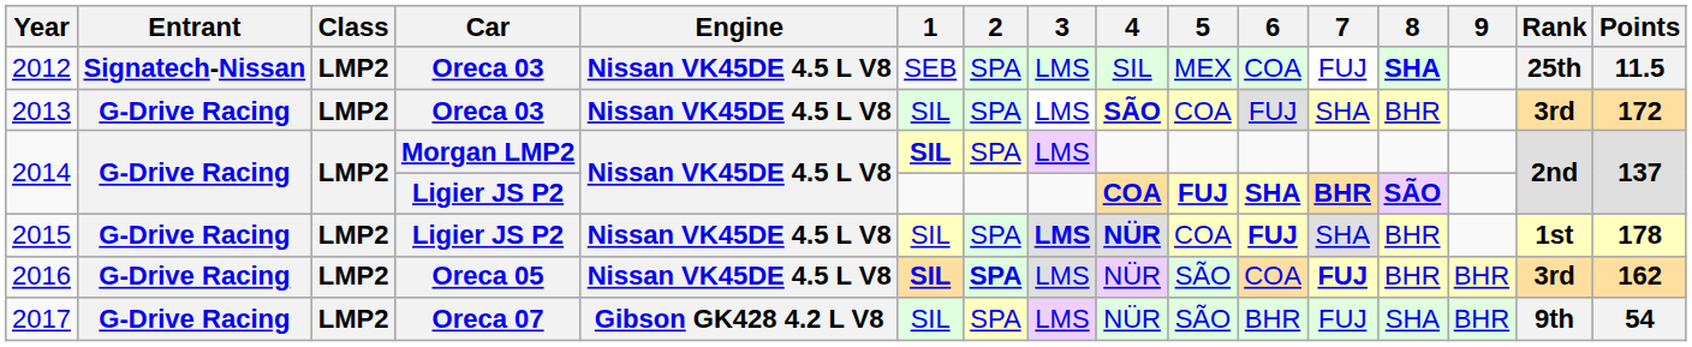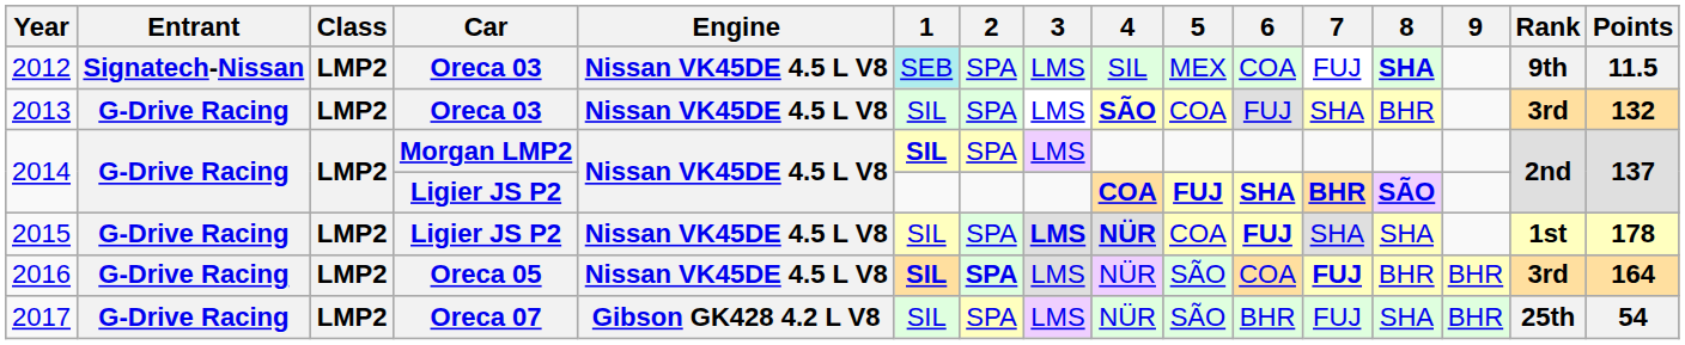 <table class="wikitable" style="text-align:center; font-size:85%">
 <tr>
 <th>Year</th>
 <th>Entrant</th>
 <th>Class</th>
 <th>Car</th>
 <th>Engine</th>
 <th>1</th>
 <th>2</th>
 <th>3</th>
 <th>4</th>
 <th>5</th>
 <th>6</th>
 <th>7</th>
 <th>8</th>
 <th>9</th>
 <th>Rank</th>
 <th>Points</th>
 </tr>
 <tr>
 <td><a href='#'>2012</a></td>
 <th nowrap><a href='#'>Signatech</a>-<a href='#'>Nissan</a></th>
 <th>LMP2</th>
 <th nowrap><a href='#'>Oreca 03</a></th>
 <th nowrap><a href='#'>Nissan VK45DE</a> 4.5 L V8</th>
-<td><a href='#'>SEB</a></td>
+<td style="background: paleturquoise;"><a href='#'>SEB</a></td>
 <td style="background:#DFFFDF;"><a href='#'>SPA</a><br></td>
 <td style="background:#DFFFDF;"><a href='#'>LMS</a><br></td>
 <td style="background:#DFFFDF;"><a href='#'>SIL</a><br></td>
 <td style="background:#DFFFDF;"><a href='#'>MEX</a><br></td>
 <td style="background:#DFFFDF;"><a href='#'>COA</a><br></td>
 <td style="background:#FFFFFF;"><a href='#'>FUJ</a><br></td>
 <td style="background:#DFFFDF;"><strong><a href='#'>SHA</a><br></strong></td>
 <td></td>
-<th>25th</th>
+<th>9th</th>
 <th>11.5</th>
 </tr>
 <tr>
 <td><a href='#'>2013</a></td>
 <th nowrap><a href='#'>G-Drive Racing</a></th>
 <th>LMP2</th>
 <th nowrap><a href='#'>Oreca 03</a></th>
 <th nowrap><a href='#'>Nissan VK45DE</a> 4.5 L V8</th>
 <td style="background:#DFFFDF;"><a href='#'>SIL</a><br></td>
 <td style="background:#DFFFDF;"><a href='#'>SPA</a><br></td>
 <td style="background:#FFFFFF;"><a href='#'>LMS</a><br></td>
 <td style="background:#FFFFBF;"><strong><a href='#'>SÃO</a><br></strong></td>
 <td style="background:#FFFFBF;"><a href='#'>COA</a><br></td>
 <td style="background:#DFDFDF;"><a href='#'>FUJ</a><br></td>
 <td style="background:#FFFFBF;"><a href='#'>SHA</a><br></td>
 <td style="background:#FFFFBF;"><a href='#'>BHR</a><br></td>
 <td></td>
 <td style="background:#FFDF9F;"><strong>3rd</strong></td>
-<td style="background:#FFDF9F;"><strong>172</strong></td>
+<td style="background:#FFDF9F;"><strong>132</strong></td>
 </tr>
 <tr>
 <td rowspan=2><a href='#'>2014</a></td>
 <th rowspan=2 nowrap><a href='#'>G-Drive Racing</a></th>
 <th rowspan=2>LMP2</th>
 <th nowrap><a href='#'>Morgan LMP2</a></th>
 <th rowspan=2 nowrap><a href='#'>Nissan VK45DE</a> 4.5 L V8</th>
 <td style="background:#FFFFBF;"><strong><a href='#'>SIL</a></strong><br></td>
 <td style="background:#FFFFBF;"><a href='#'>SPA</a><br></td>
 <td style="background:#EFCFFF;"><a href='#'>LMS</a><br></td>
 <td></td>
 <td></td>
 <td></td>
 <td></td>
 <td></td>
 <td></td>
 <td rowspan=2 style="background:#DFDFDF;"><strong>2nd</strong></td>
 <td rowspan=2 style="background:#DFDFDF;"><strong>137</strong></td>
 </tr>
 <tr>
 <th nowrap><a href='#'>Ligier JS P2</a></th>
 <td></td>
 <td></td>
 <td></td>
 <td style="background:#FFDF9F;"><strong><a href='#'>COA</a></strong><br></td>
 <td style="background:#FFFFBF;"><strong><a href='#'>FUJ</a></strong><br></td>
 <td style="background:#FFFFBF;"><strong><a href='#'>SHA</a></strong><br></td>
 <td style="background:#FFDF9F;"><strong><a href='#'>BHR</a></strong><br></td>
 <td style="background:#EFCFFF;"><strong><a href='#'>SÃO</a></strong><br></td>
 <td></td>
 </tr>
 <tr>
 <td><a href='#'>2015</a></td>
 <th nowrap><a href='#'>G-Drive Racing</a></th>
 <th>LMP2</th>
 <th nowrap><a href='#'>Ligier JS P2</a></th>
 <th nowrap><a href='#'>Nissan VK45DE</a> 4.5 L V8</th>
 <td style="background:#FFFFBF;"><a href='#'>SIL</a><br></td>
 <td style="background:#DFFFDF;"><a href='#'>SPA</a><br></td>
 <td style="background:#DFDFDF;"><strong><a href='#'>LMS</a><br></strong></td>
 <td style="background:#DFDFDF;"><strong><a href='#'>NÜR</a><br></strong></td>
 <td style="background:#FFFFBF;"><a href='#'>COA</a><br></td>
 <td style="background:#FFFFBF;"><strong><a href='#'>FUJ</a><br></strong></td>
 <td style="background:#DFDFDF;"><a href='#'>SHA</a><br></td>
-<td style="background:#FFFFBF;"><a href='#'>BHR</a><br></td>
+<td style="background:#FFFFBF;"><a href='#'>SHA</a><br></td>
 <td></td>
 <th style="background:#FFFFBF;">1st</th>
 <th style="background:#FFFFBF;">178</th>
 </tr>
 <tr>
 <td><a href='#'>2016</a></td>
 <th nowrap><a href='#'>G-Drive Racing</a></th>
 <th>LMP2</th>
 <th nowrap><a href='#'>Oreca 05</a></th>
 <th nowrap><a href='#'>Nissan VK45DE</a> 4.5 L V8</th>
 <td style="background:#FFDF9F;"><strong><a href='#'>SIL</a></strong><br></td>
 <td style="background:#DFFFDF;"><strong><a href='#'>SPA</a></strong><br></td>
 <td style="background:#DFDFDF;"><a href='#'>LMS</a><br></td>
 <td style="background:#EFCFFF;"><a href='#'>NÜR</a><br></td>
 <td style="background:#DFFFDF;"><a href='#'>SÃO</a><br></td>
 <td style="background:#FFDF9F;"><a href='#'>COA</a><br></td>
 <td style="background:#FFFFBF;"><strong><a href='#'>FUJ</a></strong><br></td>
 <td style="background:#FFFFBF;"><a href='#'>BHR</a><br></td>
 <td style="background:#FFFFBF;"><a href='#'>BHR</a><br></td>
 <th style="background:#FFDF9F;">3rd</th>
-<th style="background:#FFDF9F;">162</th>
+<th style="background:#FFDF9F;">164</th>
 </tr>
 <tr>
 <td><a href='#'>2017</a></td>
 <th nowrap><a href='#'>G-Drive Racing</a></th>
 <th>LMP2</th>
 <th nowrap><a href='#'>Oreca 07</a></th>
 <th nowrap><a href='#'>Gibson</a> GK428 4.2 L V8</th>
 <td style="background:#DFFFDF;"><a href='#'>SIL</a><br></td>
 <td style="background:#FFFFBF;"><a href='#'>SPA</a><br></td>
 <td style="background:#EFCFFF;"><a href='#'>LMS</a><br></td>
 <td style="background:#DFFFDF;"><a href='#'>NÜR</a><br></td>
 <td style="background:#DFFFDF;"><a href='#'>SÃO</a><br></td>
 <td style="background:#DFFFDF;"><a href='#'>BHR</a><br></td>
 <td style="background:#DFFFDF;"><a href='#'>FUJ</a><br></td>
 <td style="background:#DFFFDF;"><a href='#'>SHA</a><br></td>
 <td style="background:#DFFFDF;"><a href='#'>BHR</a><br></td>
-<th>9th</th>
+<th>25th</th>
 <th>54</th>
 </tr>
 </table>
